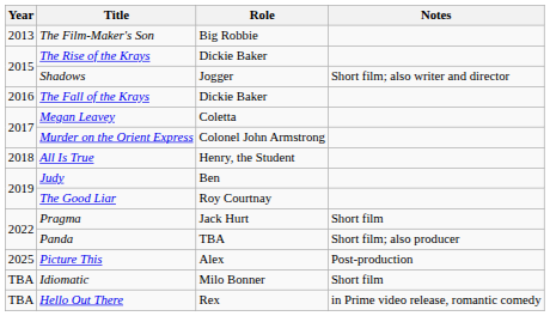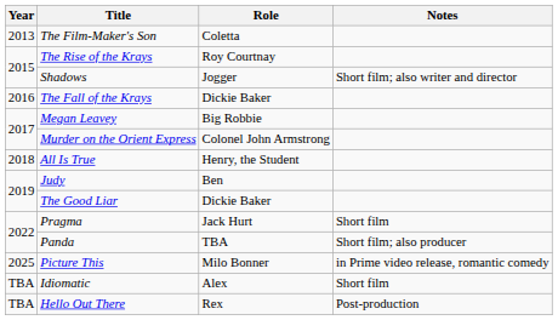 <table class="wikitable sortable">
 <tr>
 <th>Year</th>
 <th>Title</th>
 <th>Role</th>
 <th class="unsortable">Notes</th>
 </tr>
 <tr>
 <td>2013</td>
 <td><em>The Film-Maker's Son</em></td>
-<td>Big Robbie</td>
+<td>Coletta</td>
 <td></td>
 </tr>
 <tr>
 <td rowspan="2">2015</td>
 <td><em><a href='#'>The Rise of the Krays</a></em></td>
-<td>Dickie Baker</td>
+<td>Roy Courtnay</td>
 <td></td>
 </tr>
 <tr>
 <td><em>Shadows</em></td>
 <td>Jogger</td>
 <td>Short film; also writer and director</td>
 </tr>
 <tr>
 <td>2016</td>
 <td><em><a href='#'>The Fall of the Krays</a></em></td>
 <td>Dickie Baker</td>
 <td></td>
 </tr>
 <tr>
 <td rowspan="2">2017</td>
 <td><em><a href='#'>Megan Leavey</a></em></td>
-<td>Coletta</td>
+<td>Big Robbie</td>
 <td></td>
 </tr>
 <tr>
 <td><em><a href='#'>Murder on the Orient Express</a></em></td>
 <td>Colonel John Armstrong</td>
 <td></td>
 </tr>
 <tr>
 <td>2018</td>
 <td><em><a href='#'>All Is True</a></em></td>
 <td>Henry, the Student</td>
 <td></td>
 </tr>
 <tr>
 <td rowspan="2">2019</td>
 <td><em><a href='#'>Judy</a></em></td>
 <td>Ben</td>
 <td></td>
 </tr>
 <tr>
 <td><em><a href='#'>The Good Liar</a></em></td>
-<td>Roy Courtnay</td>
+<td>Dickie Baker</td>
 <td></td>
 </tr>
 <tr>
 <td rowspan="2">2022</td>
 <td><em>Pragma</em></td>
 <td>Jack Hurt</td>
 <td>Short film</td>
 </tr>
 <tr>
 <td><em>Panda</em></td>
 <td>TBA</td>
 <td>Short film; also producer</td>
 </tr>
 <tr>
 <td>2025</td>
 <td><em><a href='#'>Picture This</a></em></td>
-<td>Alex</td>
-<td>Post-production</td>
+<td>Milo Bonner</td>
+<td>in Prime video release, romantic comedy</td>
 </tr>
 <tr>
 <td>TBA</td>
 <td><em>Idiomatic</em></td>
-<td>Milo Bonner</td>
+<td>Alex</td>
 <td>Short film</td>
 </tr>
 <tr>
 <td>TBA</td>
 <td><em><a href='#'>Hello Out There</a></em></td>
 <td>Rex</td>
-<td>in Prime video release, romantic comedy</td>
+<td>Post-production</td>
 </tr>
 </table>
